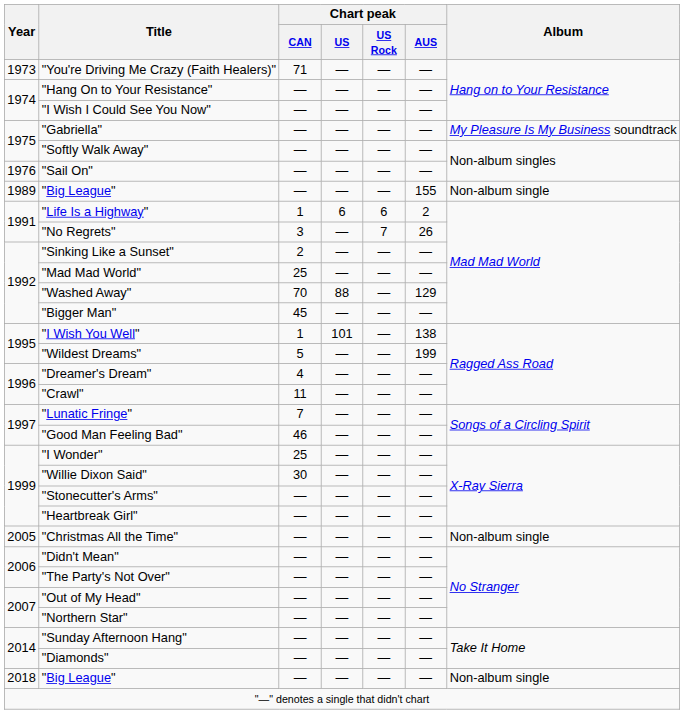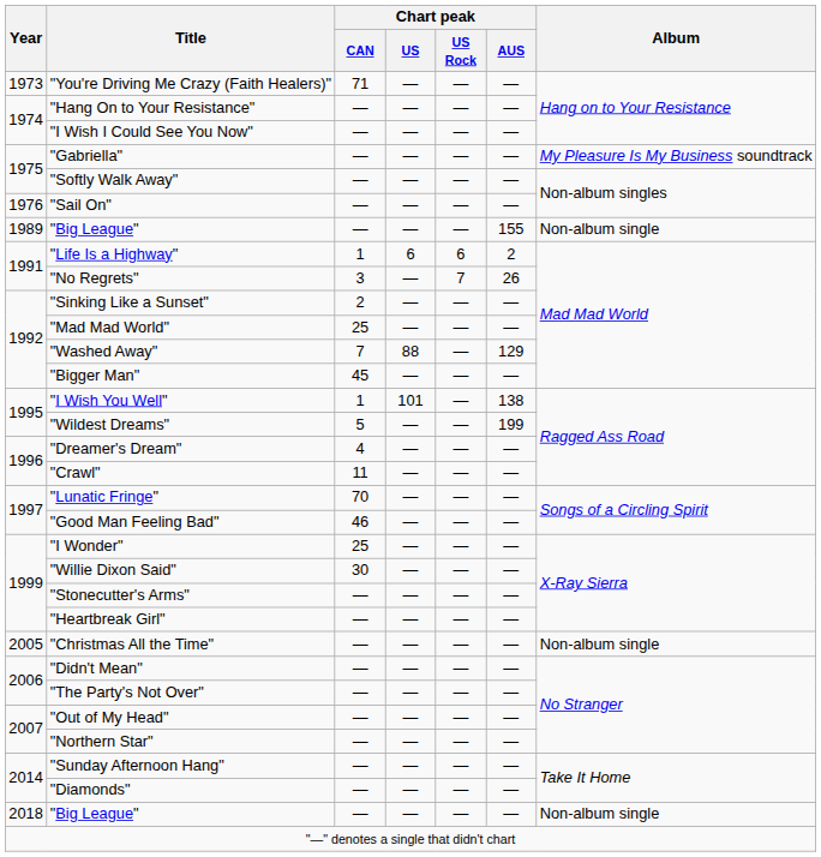 <table class="wikitable">
 <tr>
 <th rowspan="2">Year</th>
 <th rowspan="2">Title</th>
 <th colspan="4">Chart peak</th>
 <th rowspan="2">Album</th>
 </tr>
 <tr>
 <th style="width:45px;"><small><a href='#'>CAN</a></small><br></th>
 <th style="width:45px;"><small><a href='#'>US</a></small><br></th>
 <th style="width:45px;"><small><a href='#'>US<br>Rock</a></small><br></th>
 <th style="width:45px;"><small><a href='#'>AUS</a></small><br></th>
 </tr>
 <tr>
 <td>1973</td>
 <td>"You're Driving Me Crazy (Faith Healers)"</td>
 <td style="text-align:center;">71</td>
 <td style="text-align:center;">—</td>
 <td style="text-align:center;">—</td>
 <td style="text-align:center;">—</td>
 <td rowspan="3"><em><a href='#'>Hang on to Your Resistance</a></em></td>
 </tr>
 <tr>
 <td rowspan=2>1974</td>
 <td>"Hang On to Your Resistance"</td>
 <td style="text-align:center;">—</td>
 <td style="text-align:center;">—</td>
 <td style="text-align:center;">—</td>
 <td style="text-align:center;">—</td>
 </tr>
 <tr>
 <td>"I Wish I Could See You Now"</td>
 <td style="text-align:center;">—</td>
 <td style="text-align:center;">—</td>
 <td style="text-align:center;">—</td>
 <td style="text-align:center;">—</td>
 </tr>
 <tr>
 <td rowspan=2>1975</td>
 <td>"Gabriella"</td>
 <td style="text-align:center;">—</td>
 <td style="text-align:center;">—</td>
 <td style="text-align:center;">—</td>
 <td style="text-align:center;">—</td>
 <td><em><a href='#'>My Pleasure Is My Business</a></em> soundtrack</td>
 </tr>
 <tr>
 <td>"Softly Walk Away"</td>
 <td style="text-align:center;">—</td>
 <td style="text-align:center;">—</td>
 <td style="text-align:center;">—</td>
 <td style="text-align:center;">—</td>
 <td rowspan="2">Non-album singles</td>
 </tr>
 <tr>
 <td>1976</td>
 <td>"Sail On"</td>
 <td style="text-align:center;">—</td>
 <td style="text-align:center;">—</td>
 <td style="text-align:center;">—</td>
 <td style="text-align:center;">—</td>
 </tr>
 <tr>
 <td>1989</td>
 <td>"<a href='#'>Big League</a>"</td>
 <td style="text-align:center;">—</td>
 <td style="text-align:center;">—</td>
 <td style="text-align:center;">—</td>
 <td style="text-align:center;">155</td>
 <td>Non-album single</td>
 </tr>
 <tr>
 <td rowspan=2>1991</td>
 <td>"<a href='#'>Life Is a Highway</a>"</td>
 <td style="text-align:center;">1</td>
 <td style="text-align:center;">6</td>
 <td style="text-align:center;">6</td>
 <td style="text-align:center;">2</td>
 <td rowspan="6"><em><a href='#'>Mad Mad World</a></em></td>
 </tr>
 <tr>
 <td>"No Regrets"</td>
 <td style="text-align:center;">3</td>
 <td style="text-align:center;">—</td>
 <td style="text-align:center;">7</td>
 <td style="text-align:center;">26</td>
 </tr>
 <tr>
 <td rowspan=4>1992</td>
 <td>"Sinking Like a Sunset"</td>
 <td style="text-align:center;">2</td>
 <td style="text-align:center;">—</td>
 <td style="text-align:center;">—</td>
 <td style="text-align:center;">—</td>
 </tr>
 <tr>
 <td>"Mad Mad World"</td>
 <td style="text-align:center;">25</td>
 <td style="text-align:center;">—</td>
 <td style="text-align:center;">—</td>
 <td style="text-align:center;">—</td>
 </tr>
 <tr>
 <td>"Washed Away"</td>
-<td style="text-align:center;">70</td>
+<td style="text-align:center;">7</td>
 <td style="text-align:center;">88</td>
 <td style="text-align:center;">—</td>
 <td style="text-align:center;">129</td>
 </tr>
 <tr>
 <td>"Bigger Man"</td>
 <td style="text-align:center;">45</td>
 <td style="text-align:center;">—</td>
 <td style="text-align:center;">—</td>
 <td style="text-align:center;">—</td>
 </tr>
 <tr>
 <td rowspan=2>1995</td>
 <td>"<a href='#'>I Wish You Well</a>"</td>
 <td style="text-align:center;">1</td>
 <td style="text-align:center;">101</td>
 <td style="text-align:center;">—</td>
 <td style="text-align:center;">138</td>
 <td rowspan="4"><em><a href='#'>Ragged Ass Road</a></em></td>
 </tr>
 <tr>
 <td>"Wildest Dreams"</td>
 <td style="text-align:center;">5</td>
 <td style="text-align:center;">—</td>
 <td style="text-align:center;">—</td>
 <td style="text-align:center;">199</td>
 </tr>
 <tr>
 <td rowspan=2>1996</td>
 <td>"Dreamer's Dream"</td>
 <td style="text-align:center;">4</td>
 <td style="text-align:center;">—</td>
 <td style="text-align:center;">—</td>
 <td style="text-align:center;">—</td>
 </tr>
 <tr>
 <td>"Crawl"</td>
 <td style="text-align:center;">11</td>
 <td style="text-align:center;">—</td>
 <td style="text-align:center;">—</td>
 <td style="text-align:center;">—</td>
 </tr>
 <tr>
 <td rowspan=2>1997</td>
 <td>"<a href='#'>Lunatic Fringe</a>"</td>
-<td style="text-align:center;">7</td>
+<td style="text-align:center;">70</td>
 <td style="text-align:center;">—</td>
 <td style="text-align:center;">—</td>
 <td style="text-align:center;">—</td>
 <td rowspan="2"><em><a href='#'>Songs of a Circling Spirit</a></em></td>
 </tr>
 <tr>
 <td>"Good Man Feeling Bad"</td>
 <td style="text-align:center;">46</td>
 <td style="text-align:center;">—</td>
 <td style="text-align:center;">—</td>
 <td style="text-align:center;">—</td>
 </tr>
 <tr>
 <td rowspan=4>1999</td>
 <td>"I Wonder"</td>
 <td style="text-align:center;">25</td>
 <td style="text-align:center;">—</td>
 <td style="text-align:center;">—</td>
 <td style="text-align:center;">—</td>
 <td rowspan="4"><em><a href='#'>X-Ray Sierra</a></em></td>
 </tr>
 <tr>
 <td>"Willie Dixon Said"</td>
 <td style="text-align:center;">30</td>
 <td style="text-align:center;">—</td>
 <td style="text-align:center;">—</td>
 <td style="text-align:center;">—</td>
 </tr>
 <tr>
 <td>"Stonecutter's Arms"</td>
 <td style="text-align:center;">—</td>
 <td style="text-align:center;">—</td>
 <td style="text-align:center;">—</td>
 <td style="text-align:center;">—</td>
 </tr>
 <tr>
 <td>"Heartbreak Girl"</td>
 <td style="text-align:center;">—</td>
 <td style="text-align:center;">—</td>
 <td style="text-align:center;">—</td>
 <td style="text-align:center;">—</td>
 </tr>
 <tr>
 <td>2005</td>
 <td>"Christmas All the Time"</td>
 <td style="text-align:center;">—</td>
 <td style="text-align:center;">—</td>
 <td style="text-align:center;">—</td>
 <td style="text-align:center;">—</td>
 <td>Non-album single</td>
 </tr>
 <tr>
 <td rowspan=2>2006</td>
 <td>"Didn't Mean"</td>
 <td style="text-align:center;">—</td>
 <td style="text-align:center;">—</td>
 <td style="text-align:center;">—</td>
 <td style="text-align:center;">—</td>
 <td rowspan="4"><em><a href='#'>No Stranger</a></em></td>
 </tr>
 <tr>
 <td>"The Party's Not Over"</td>
 <td style="text-align:center;">—</td>
 <td style="text-align:center;">—</td>
 <td style="text-align:center;">—</td>
 <td style="text-align:center;">—</td>
 </tr>
 <tr>
 <td rowspan=2>2007</td>
 <td>"Out of My Head"</td>
 <td style="text-align:center;">—</td>
 <td style="text-align:center;">—</td>
 <td style="text-align:center;">—</td>
 <td style="text-align:center;">—</td>
 </tr>
 <tr>
 <td>"Northern Star"</td>
 <td style="text-align:center;">—</td>
 <td style="text-align:center;">—</td>
 <td style="text-align:center;">—</td>
 <td style="text-align:center;">—</td>
 </tr>
 <tr>
 <td rowspan=2>2014</td>
 <td>"Sunday Afternoon Hang"</td>
 <td style="text-align:center;">—</td>
 <td style="text-align:center;">—</td>
 <td style="text-align:center;">—</td>
 <td style="text-align:center;">—</td>
 <td rowspan="2"><em>Take It Home</em></td>
 </tr>
 <tr>
 <td>"Diamonds"</td>
 <td style="text-align:center;">—</td>
 <td style="text-align:center;">—</td>
 <td style="text-align:center;">—</td>
 <td style="text-align:center;">—</td>
 </tr>
 <tr>
 <td>2018</td>
 <td>"<a href='#'>Big League</a>"</td>
 <td style="text-align:center;">—</td>
 <td style="text-align:center;">—</td>
 <td style="text-align:center;">—</td>
 <td style="text-align:center;">—</td>
 <td>Non-album single</td>
 </tr>
 <tr>
 <td style="text-align:center;" colspan="7"><small>"—" denotes a single that didn't chart</small></td>
 </tr>
 </table>
